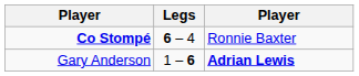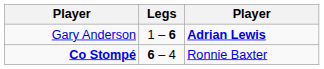 <table class=wikitable style="text-align:center">
 <tr>
 <th width=163>Player</th>
 <th width=50>Legs</th>
 <th width=163>Player</th>
 </tr>
 <tr align=left>
+<td align=right><a href='#'>Gary Anderson</a> </td>
+<td align=center>1 – <strong>6</strong></td>
+<td> <strong><a href='#'>Adrian Lewis</a></strong></td>
+</tr>
+<tr align=left>
 <td align=right><strong><a href='#'>Co Stompé</a></strong> </td>
 <td align=center><strong>6</strong> – 4</td>
 <td> <a href='#'>Ronnie Baxter</a></td>
 </tr>
-<tr align=left>
-<td align=right><a href='#'>Gary Anderson</a> </td>
-<td align=center>1 – <strong>6</strong></td>
-<td> <strong><a href='#'>Adrian Lewis</a></strong></td>
-</tr>
 </table>
